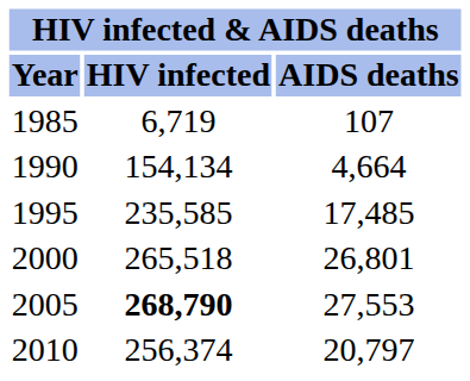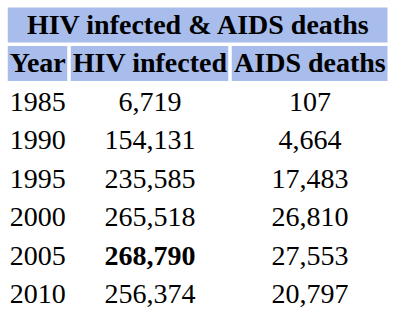 <table class="toccolours" style="clear:right; float:right; background:#ffffff; margin: 0 0 0.5em 1em; width:220">
 <tr>
 <th style="background:#A8BDEC" align="center" colspan=3>HIV infected & AIDS deaths</th>
 </tr>
 <tr>
 <td style="text-align:center;background:#A8BDEC"><strong>Year</strong></td>
 <td style="text-align:center;background:#A8BDEC"><strong>HIV infected</strong></td>
 <td style="text-align:center;background:#A8BDEC"><strong>AIDS deaths</strong></td>
 </tr>
 <tr>
 <td>1985</td>
 <td style="text-align:center;">6,719</td>
 <td style="text-align:center;">107</td>
 </tr>
 <tr>
 <td>1990</td>
-<td style="text-align:center;">154,134</td>
+<td style="text-align:center;">154,131</td>
 <td style="text-align:center;">4,664</td>
 </tr>
 <tr>
 <td>1995</td>
 <td style="text-align:center;">235,585</td>
-<td style="text-align:center;">17,485</td>
+<td style="text-align:center;">17,483</td>
 </tr>
 <tr>
 <td>2000</td>
 <td style="text-align:center;">265,518</td>
-<td style="text-align:center;">26,801</td>
+<td style="text-align:center;">26,810</td>
 </tr>
 <tr>
 <td>2005</td>
 <td style="text-align:center;"><strong>268,790</strong></td>
 <td style="text-align:center;">27,553</td>
 </tr>
 <tr>
 <td>2010</td>
 <td style="text-align:center;">256,374</td>
 <td style="text-align:center;">20,797</td>
 </tr>
 </table>
